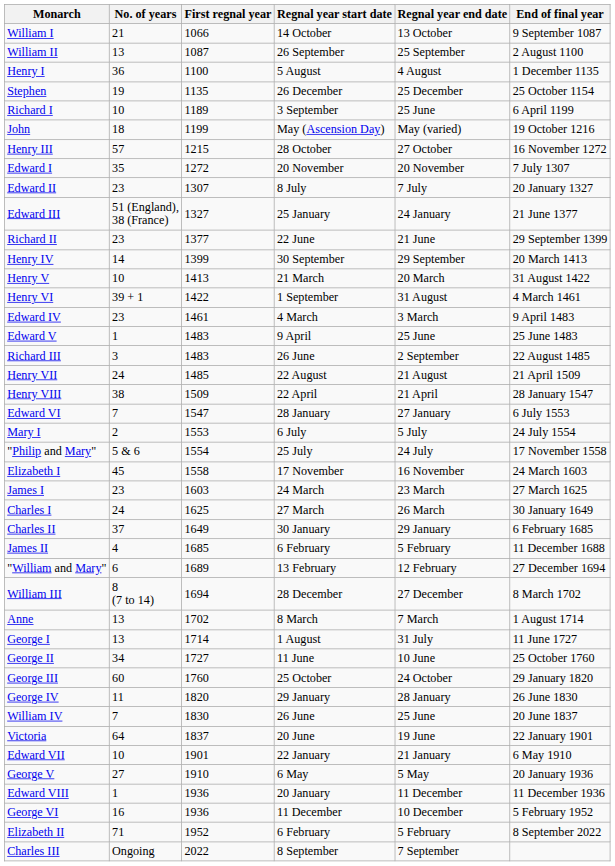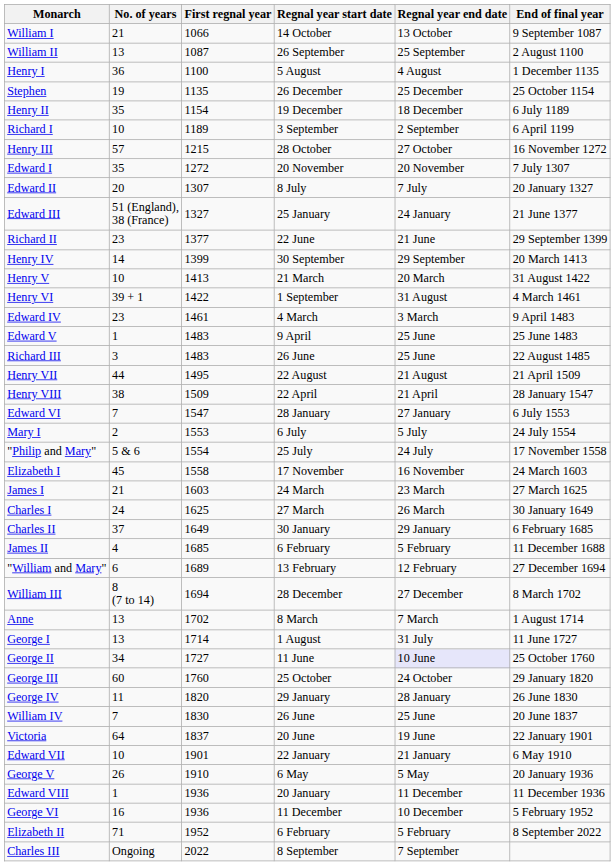 <table class="wikitable">
 <tr>
 <th>Monarch</th>
 <th>No. of years</th>
 <th>First regnal year</th>
 <th>Regnal year start date</th>
 <th>Regnal year end date</th>
 <th>End of final year</th>
 </tr>
 <tr>
 <td><a href='#'>William I</a></td>
 <td>21</td>
 <td>1066</td>
 <td>14 October</td>
 <td>13 October</td>
 <td>9 September 1087</td>
 </tr>
 <tr>
 <td><a href='#'>William II</a></td>
 <td>13</td>
 <td>1087</td>
 <td>26 September</td>
 <td>25 September</td>
 <td>2 August 1100</td>
 </tr>
 <tr>
 <td><a href='#'>Henry I</a></td>
 <td>36</td>
 <td>1100</td>
 <td>5 August</td>
 <td>4 August</td>
 <td>1 December 1135</td>
 </tr>
 <tr>
 <td><a href='#'>Stephen</a></td>
 <td>19</td>
 <td>1135</td>
 <td>26 December</td>
 <td>25 December</td>
 <td>25 October 1154</td>
 </tr>
 <tr>
+<td><a href='#'>Henry II</a></td>
+<td>35</td>
+<td>1154</td>
+<td>19 December</td>
+<td>18 December</td>
+<td>6 July 1189</td>
+</tr>
+<tr>
 <td><a href='#'>Richard I</a></td>
 <td>10</td>
 <td>1189</td>
 <td>3 September</td>
-<td>25 June</td>
+<td>2 September</td>
 <td>6 April 1199</td>
-</tr>
-<tr>
-<td><a href='#'>John</a></td>
-<td>18</td>
-<td>1199</td>
-<td>May (<a href='#'>Ascension Day</a>)</td>
-<td>May (varied)</td>
-<td>19 October 1216</td>
 </tr>
 <tr>
 <td><a href='#'>Henry III</a></td>
 <td>57</td>
 <td>1215</td>
 <td>28 October</td>
 <td>27 October</td>
 <td>16 November 1272</td>
 </tr>
 <tr>
 <td><a href='#'>Edward I</a></td>
 <td>35</td>
 <td>1272</td>
 <td>20 November</td>
 <td>20 November</td>
 <td>7 July 1307</td>
 </tr>
 <tr>
 <td><a href='#'>Edward II</a></td>
-<td>23</td>
+<td>20</td>
 <td>1307</td>
 <td>8 July</td>
 <td>7 July</td>
 <td>20 January 1327</td>
 </tr>
 <tr>
 <td><a href='#'>Edward III</a></td>
 <td>51 (England), <br>38 (France)</td>
 <td>1327</td>
 <td>25 January</td>
 <td>24 January</td>
 <td>21 June 1377</td>
 </tr>
 <tr>
 <td><a href='#'>Richard II</a></td>
 <td>23</td>
 <td>1377</td>
 <td>22 June</td>
 <td>21 June</td>
 <td>29 September 1399</td>
 </tr>
 <tr>
 <td><a href='#'>Henry IV</a></td>
 <td>14</td>
 <td>1399</td>
 <td>30 September</td>
 <td>29 September</td>
 <td>20 March 1413</td>
 </tr>
 <tr>
 <td><a href='#'>Henry V</a></td>
 <td>10</td>
 <td>1413</td>
 <td>21 March</td>
 <td>20 March</td>
 <td>31 August 1422</td>
 </tr>
 <tr>
 <td><a href='#'>Henry VI</a></td>
 <td>39 + 1</td>
 <td>1422</td>
 <td>1 September</td>
 <td>31 August</td>
 <td>4 March 1461</td>
 </tr>
 <tr>
 <td><a href='#'>Edward IV</a></td>
 <td>23</td>
 <td>1461</td>
 <td>4 March</td>
 <td>3 March</td>
 <td>9 April 1483</td>
 </tr>
 <tr>
 <td><a href='#'>Edward V</a></td>
 <td>1</td>
 <td>1483</td>
 <td>9 April</td>
 <td>25 June</td>
 <td>25 June 1483</td>
 </tr>
 <tr>
 <td><a href='#'>Richard III</a></td>
 <td>3</td>
 <td>1483</td>
 <td>26 June</td>
-<td>2 September</td>
+<td>25 June</td>
 <td>22 August 1485</td>
 </tr>
 <tr>
 <td><a href='#'>Henry VII</a></td>
-<td>24</td>
-<td>1485</td>
+<td>44</td>
+<td>1495</td>
 <td>22 August</td>
 <td>21 August</td>
 <td>21 April 1509</td>
 </tr>
 <tr>
 <td><a href='#'>Henry VIII</a></td>
 <td>38</td>
 <td>1509</td>
 <td>22 April</td>
 <td>21 April</td>
 <td>28 January 1547</td>
 </tr>
 <tr>
 <td><a href='#'>Edward VI</a></td>
 <td>7</td>
 <td>1547</td>
 <td>28 January</td>
 <td>27 January</td>
 <td>6 July 1553</td>
 </tr>
 <tr>
 <td><a href='#'>Mary I</a></td>
 <td>2</td>
 <td>1553</td>
 <td>6 July</td>
 <td>5 July</td>
 <td>24 July 1554</td>
 </tr>
 <tr>
 <td>"<a href='#'>Philip</a> and <a href='#'>Mary</a>"</td>
 <td>5 & 6</td>
 <td>1554</td>
 <td>25 July</td>
 <td>24 July</td>
 <td>17 November 1558</td>
 </tr>
 <tr>
 <td><a href='#'>Elizabeth I</a></td>
 <td>45</td>
 <td>1558</td>
 <td>17 November</td>
 <td>16 November</td>
 <td>24 March 1603</td>
 </tr>
 <tr>
 <td><a href='#'>James I</a></td>
-<td>23</td>
+<td>21</td>
 <td>1603</td>
 <td>24 March</td>
 <td>23 March</td>
 <td>27 March 1625</td>
 </tr>
 <tr>
 <td><a href='#'>Charles I</a></td>
 <td>24</td>
 <td>1625</td>
 <td>27 March</td>
 <td>26 March</td>
 <td>30 January 1649</td>
 </tr>
 <tr>
 <td><a href='#'>Charles II</a></td>
 <td>37</td>
 <td>1649</td>
 <td>30 January</td>
 <td>29 January</td>
 <td>6 February 1685</td>
 </tr>
 <tr>
 <td><a href='#'>James II</a></td>
 <td>4</td>
 <td>1685</td>
 <td>6 February</td>
 <td>5 February</td>
 <td>11 December 1688</td>
 </tr>
 <tr>
 <td>"<a href='#'>William</a> and <a href='#'>Mary</a>"</td>
 <td>6</td>
 <td>1689</td>
 <td>13 February</td>
 <td>12 February</td>
 <td>27 December 1694</td>
 </tr>
 <tr>
 <td><a href='#'>William III</a></td>
 <td>8 <br> (7 to 14)</td>
 <td>1694</td>
 <td>28 December</td>
 <td>27 December</td>
 <td>8 March 1702</td>
 </tr>
 <tr>
 <td><a href='#'>Anne</a></td>
 <td>13</td>
 <td>1702</td>
 <td>8 March</td>
 <td>7 March</td>
 <td>1 August 1714</td>
 </tr>
 <tr>
 <td><a href='#'>George I</a></td>
 <td>13</td>
 <td>1714</td>
 <td>1 August</td>
 <td>31 July</td>
 <td>11 June 1727</td>
 </tr>
 <tr>
 <td><a href='#'>George II</a></td>
 <td>34</td>
 <td>1727</td>
 <td>11 June</td>
-<td>10 June</td>
+<td style="background: lavender;">10 June</td>
 <td>25 October 1760</td>
 </tr>
 <tr>
 <td><a href='#'>George III</a></td>
 <td>60</td>
 <td>1760</td>
 <td>25 October</td>
 <td>24 October</td>
 <td>29 January 1820</td>
 </tr>
 <tr>
 <td><a href='#'>George IV</a></td>
 <td>11</td>
 <td>1820</td>
 <td>29 January</td>
 <td>28 January</td>
 <td>26 June 1830</td>
 </tr>
 <tr>
 <td><a href='#'>William IV</a></td>
 <td>7</td>
 <td>1830</td>
 <td>26 June</td>
 <td>25 June</td>
 <td>20 June 1837</td>
 </tr>
 <tr>
 <td><a href='#'>Victoria</a></td>
 <td>64</td>
 <td>1837</td>
 <td>20 June</td>
 <td>19 June</td>
 <td>22 January 1901</td>
 </tr>
 <tr>
 <td><a href='#'>Edward VII</a></td>
 <td>10</td>
 <td>1901</td>
 <td>22 January</td>
 <td>21 January</td>
 <td>6 May 1910</td>
 </tr>
 <tr>
 <td><a href='#'>George V</a></td>
-<td>27</td>
+<td>26</td>
 <td>1910</td>
 <td>6 May</td>
 <td>5 May</td>
 <td>20 January 1936</td>
 </tr>
 <tr>
 <td><a href='#'>Edward VIII</a></td>
 <td>1</td>
 <td>1936</td>
 <td>20 January</td>
 <td>11 December</td>
 <td>11 December 1936</td>
 </tr>
 <tr>
 <td><a href='#'>George VI</a></td>
 <td>16</td>
 <td>1936</td>
 <td>11 December</td>
 <td>10 December</td>
 <td>5 February 1952</td>
 </tr>
 <tr>
 <td><a href='#'>Elizabeth II</a></td>
 <td>71</td>
 <td>1952</td>
 <td>6 February</td>
 <td>5 February</td>
 <td>8 September 2022</td>
 </tr>
 <tr>
 <td><a href='#'>Charles III</a></td>
 <td>Ongoing</td>
 <td>2022</td>
 <td>8 September</td>
 <td>7 September</td>
 <td></td>
 </tr>
 </table>
